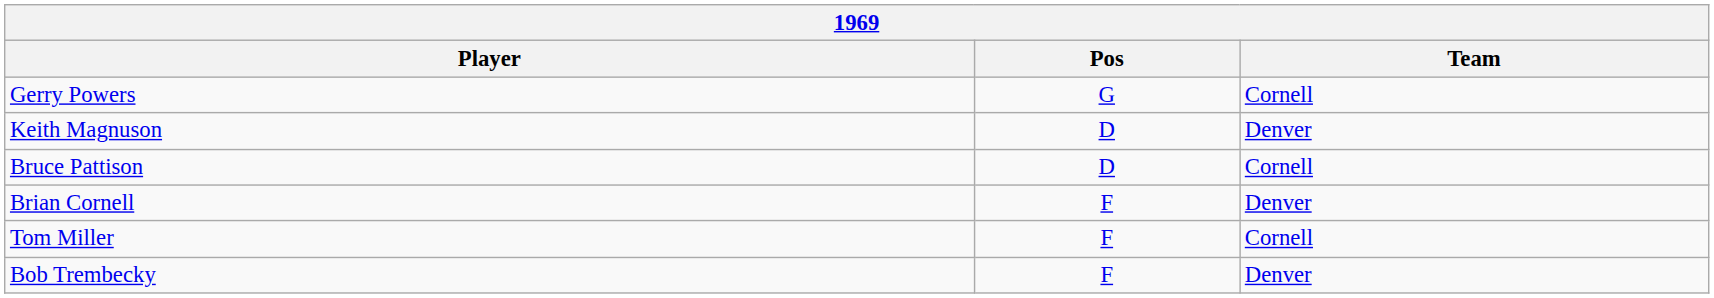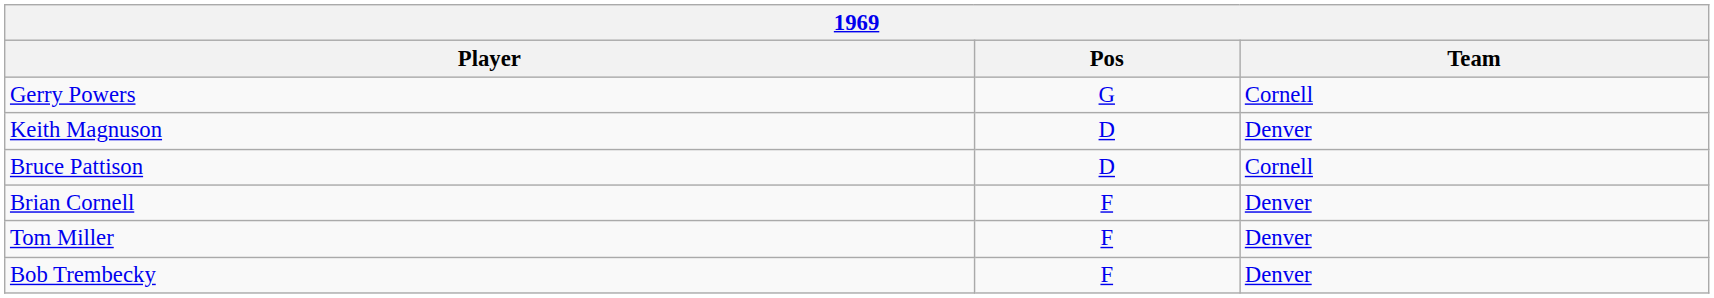 <table class="wikitable" width=95%>
 <tr>
 <th colspan=3><a href='#'>1969</a></th>
 </tr>
 <tr>
 <th>Player</th>
 <th>Pos</th>
 <th>Team</th>
 </tr>
 <tr>
 <td><a href='#'>Gerry Powers</a></td>
 <td style="text-align:center;"><a href='#'>G</a></td>
 <td><a href='#'>Cornell</a></td>
 </tr>
 <tr>
 <td><a href='#'>Keith Magnuson</a></td>
 <td style="text-align:center;"><a href='#'>D</a></td>
 <td><a href='#'>Denver</a></td>
 </tr>
 <tr>
 <td><a href='#'>Bruce Pattison</a></td>
 <td style="text-align:center;"><a href='#'>D</a></td>
 <td><a href='#'>Cornell</a></td>
 </tr>
 <tr>
 <td><a href='#'>Brian Cornell</a></td>
 <td style="text-align:center;"><a href='#'>F</a></td>
 <td><a href='#'>Denver</a></td>
 </tr>
 <tr>
 <td><a href='#'>Tom Miller</a></td>
 <td style="text-align:center;"><a href='#'>F</a></td>
-<td><a href='#'>Cornell</a></td>
+<td><a href='#'>Denver</a></td>
 </tr>
 <tr>
 <td><a href='#'>Bob Trembecky</a></td>
 <td style="text-align:center;"><a href='#'>F</a></td>
 <td><a href='#'>Denver</a></td>
 </tr>
 </table>
